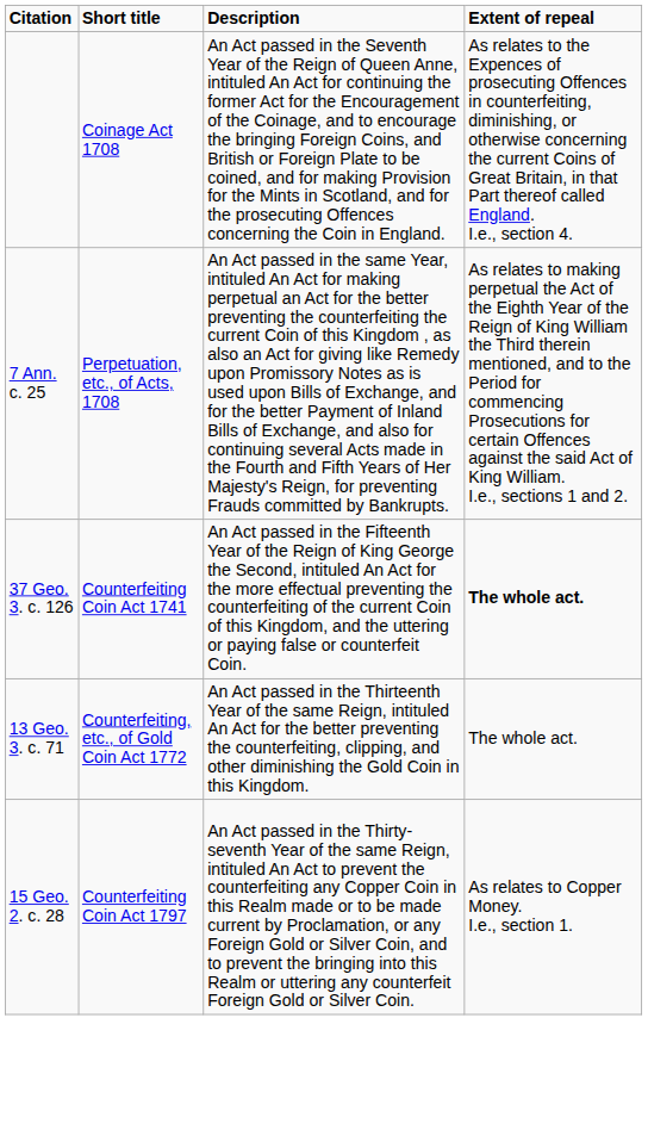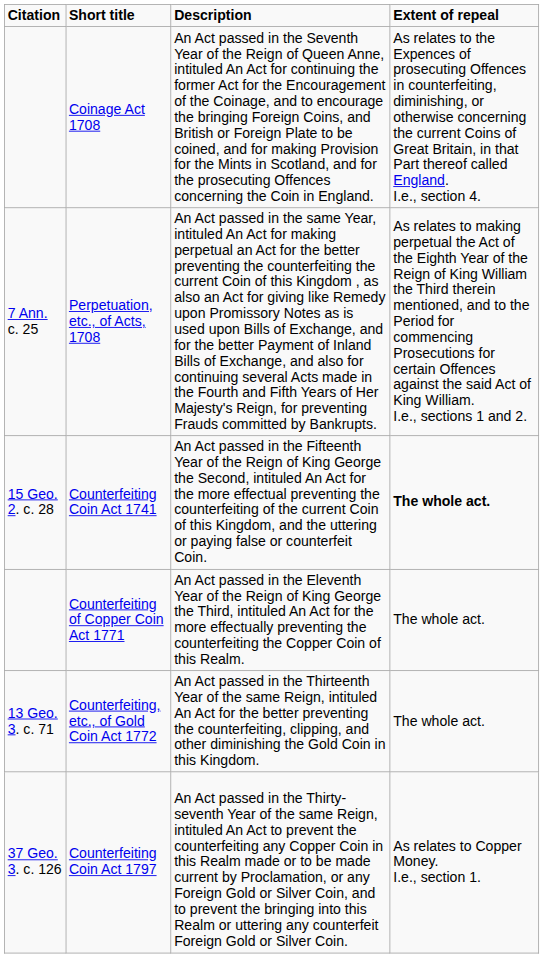 <table class="wikitable">
 <tr>
 <td><strong>Citation</strong></td>
 <td><strong>Short title</strong></td>
 <td><strong>Description</strong></td>
 <td><strong>Extent of repeal</strong></td>
 </tr>
 <tr>
 <td></td>
 <td><a href='#'>Coinage Act 1708</a></td>
 <td>An Act passed in the Seventh Year of the Reign of Queen Anne, intituled An Act for continuing the former Act for the Encouragement of the Coinage, and to encourage the bringing Foreign Coins, and British or Foreign Plate to be coined, and for making Provision for the Mints in Scotland, and for the prosecuting Offences concerning the Coin in England.</td>
 <td>As relates to the Expences of prosecuting Offences in counterfeiting, diminishing, or otherwise concerning the current Coins of Great Britain, in that Part thereof called <a href='#'>England</a>.<br>I.e., section 4.</td>
 </tr>
 <tr>
 <td><a href='#'>7 Ann.</a> c. 25</td>
 <td><a href='#'>Perpetuation, etc., of Acts, 1708</a></td>
 <td>An Act passed in the same Year, intituled An Act for making perpetual an Act for the better preventing the counterfeiting the current Coin of this Kingdom , as also an Act for giving like Remedy upon Promissory Notes as is used upon Bills of Exchange, and for the better Payment of Inland Bills of Exchange, and also for continuing several Acts made in the Fourth and Fifth Years of Her Majesty's Reign, for preventing Frauds committed by Bankrupts.</td>
 <td>As relates to making perpetual the Act of the Eighth Year of the Reign of King William the Third therein mentioned, and to the Period for commencing Prosecutions for certain Offences against the said Act of King William.<br>I.e., sections 1 and 2.</td>
 </tr>
 <tr>
-<td><a href='#'>37 Geo. 3</a>. c. 126</td>
+<td><a href='#'>15 Geo. 2</a>. c. 28</td>
 <td><a href='#'>Counterfeiting Coin Act 1741</a></td>
 <td>An Act passed in the Fifteenth Year of the Reign of King George the Second, intituled An Act for the more effectual preventing the counterfeiting of the current Coin of this Kingdom, and the uttering or paying false or counterfeit Coin.</td>
 <td><strong>The whole act.</strong></td>
+</tr>
+<tr>
+<td></td>
+<td><a href='#'>Counterfeiting of Copper Coin Act 1771</a></td>
+<td>An Act passed in the Eleventh Year of the Reign of King George the Third, intituled An Act for the more effectually preventing the counterfeiting the Copper Coin of this Realm.</td>
+<td>The whole act.</td>
 </tr>
 <tr>
 <td><a href='#'>13 Geo. 3</a>. c. 71</td>
 <td><a href='#'>Counterfeiting, etc., of Gold Coin Act 1772</a></td>
 <td>An Act passed in the Thirteenth Year of the same Reign, intituled An Act for the better preventing the counterfeiting, clipping, and other diminishing the Gold Coin in this Kingdom.</td>
 <td>The whole act.</td>
 </tr>
 <tr>
-<td><a href='#'>15 Geo. 2</a>. c. 28</td>
+<td><a href='#'>37 Geo. 3</a>. c. 126</td>
 <td><a href='#'>Counterfeiting Coin Act 1797</a></td>
 <td><br>An Act passed in the Thirty-seventh Year of the same Reign, intituled An Act to prevent the counterfeiting any Copper Coin in this Realm made or to be made current by Proclamation, or any Foreign Gold or Silver Coin, and to prevent the bringing into this Realm or uttering any counterfeit Foreign Gold or Silver Coin.</td>
 <td>As relates to Copper Money.<br>I.e., section 1.</td>
 </tr>
 </table>
